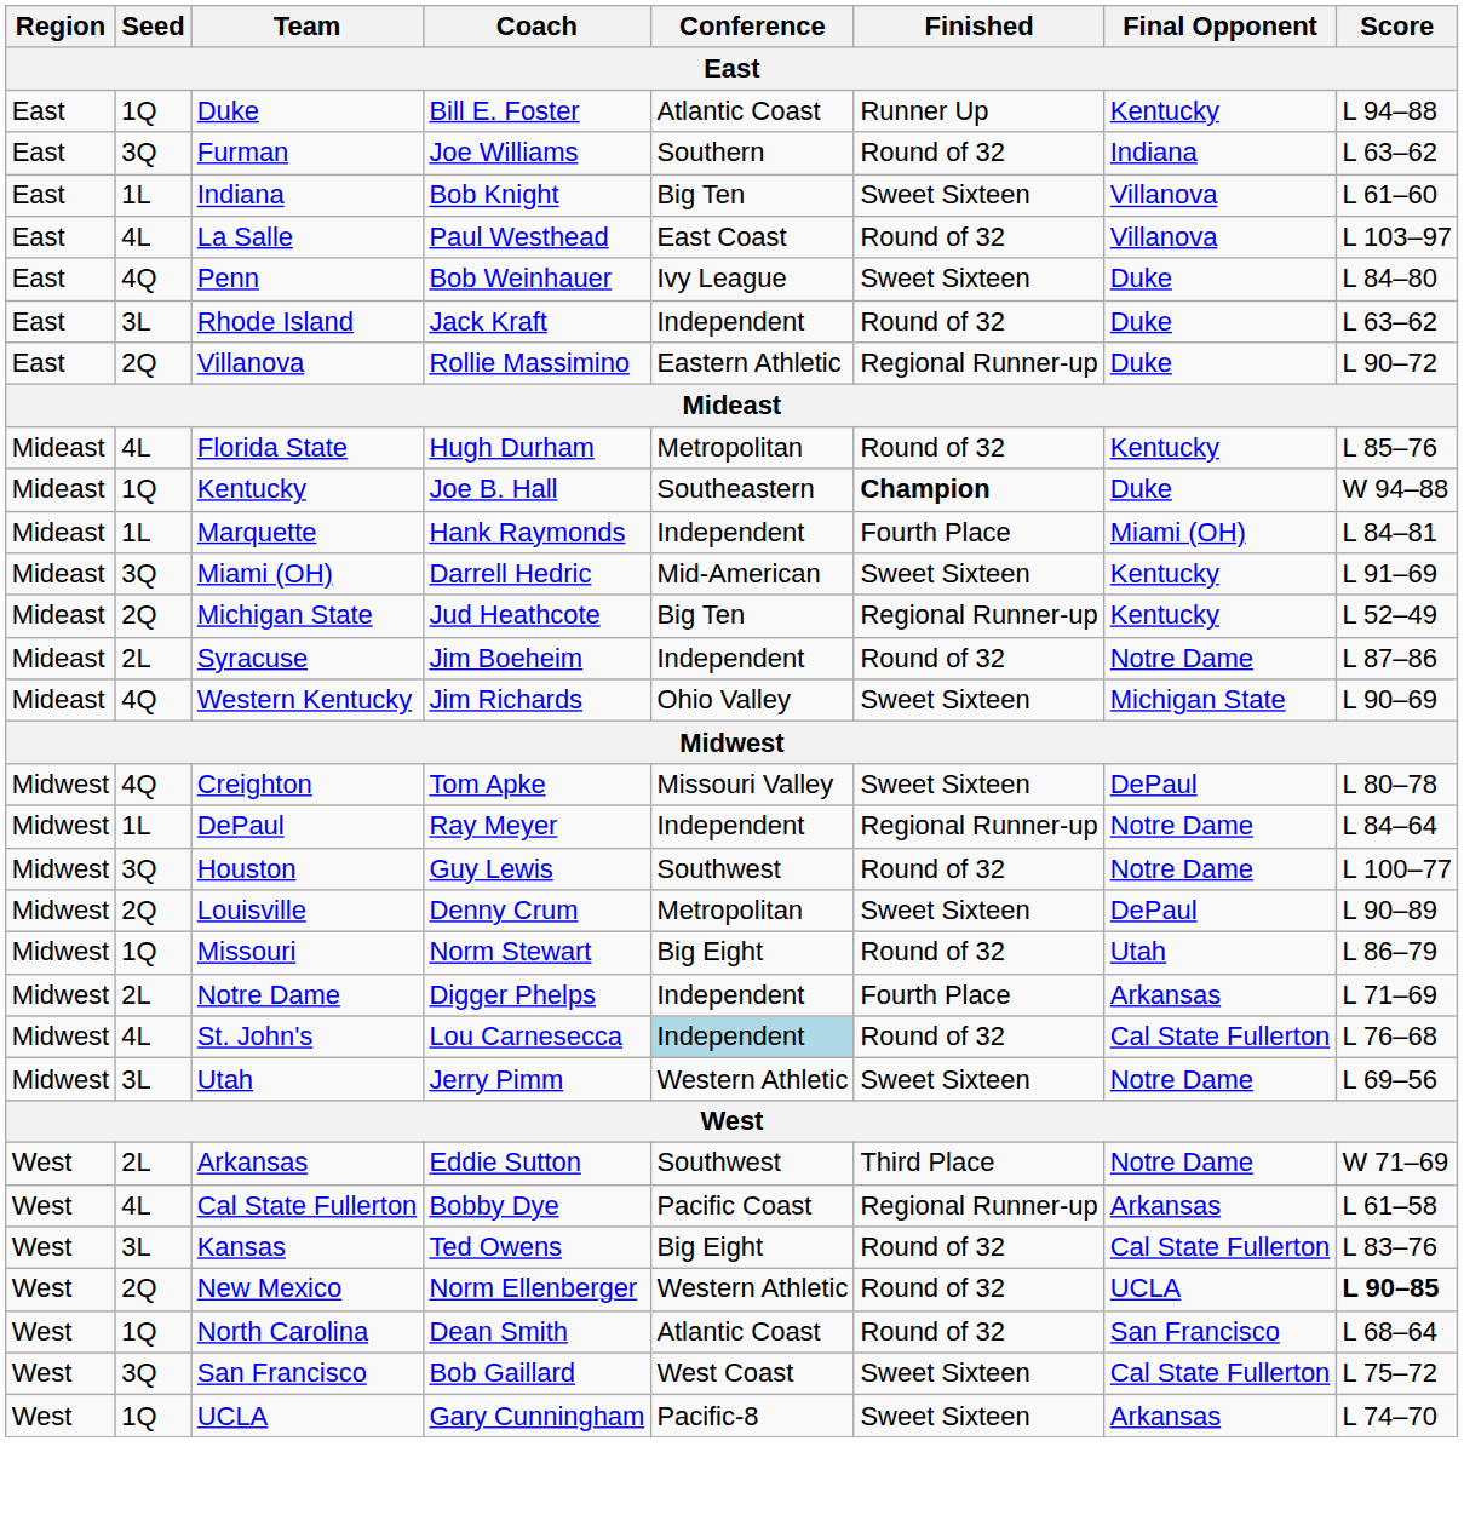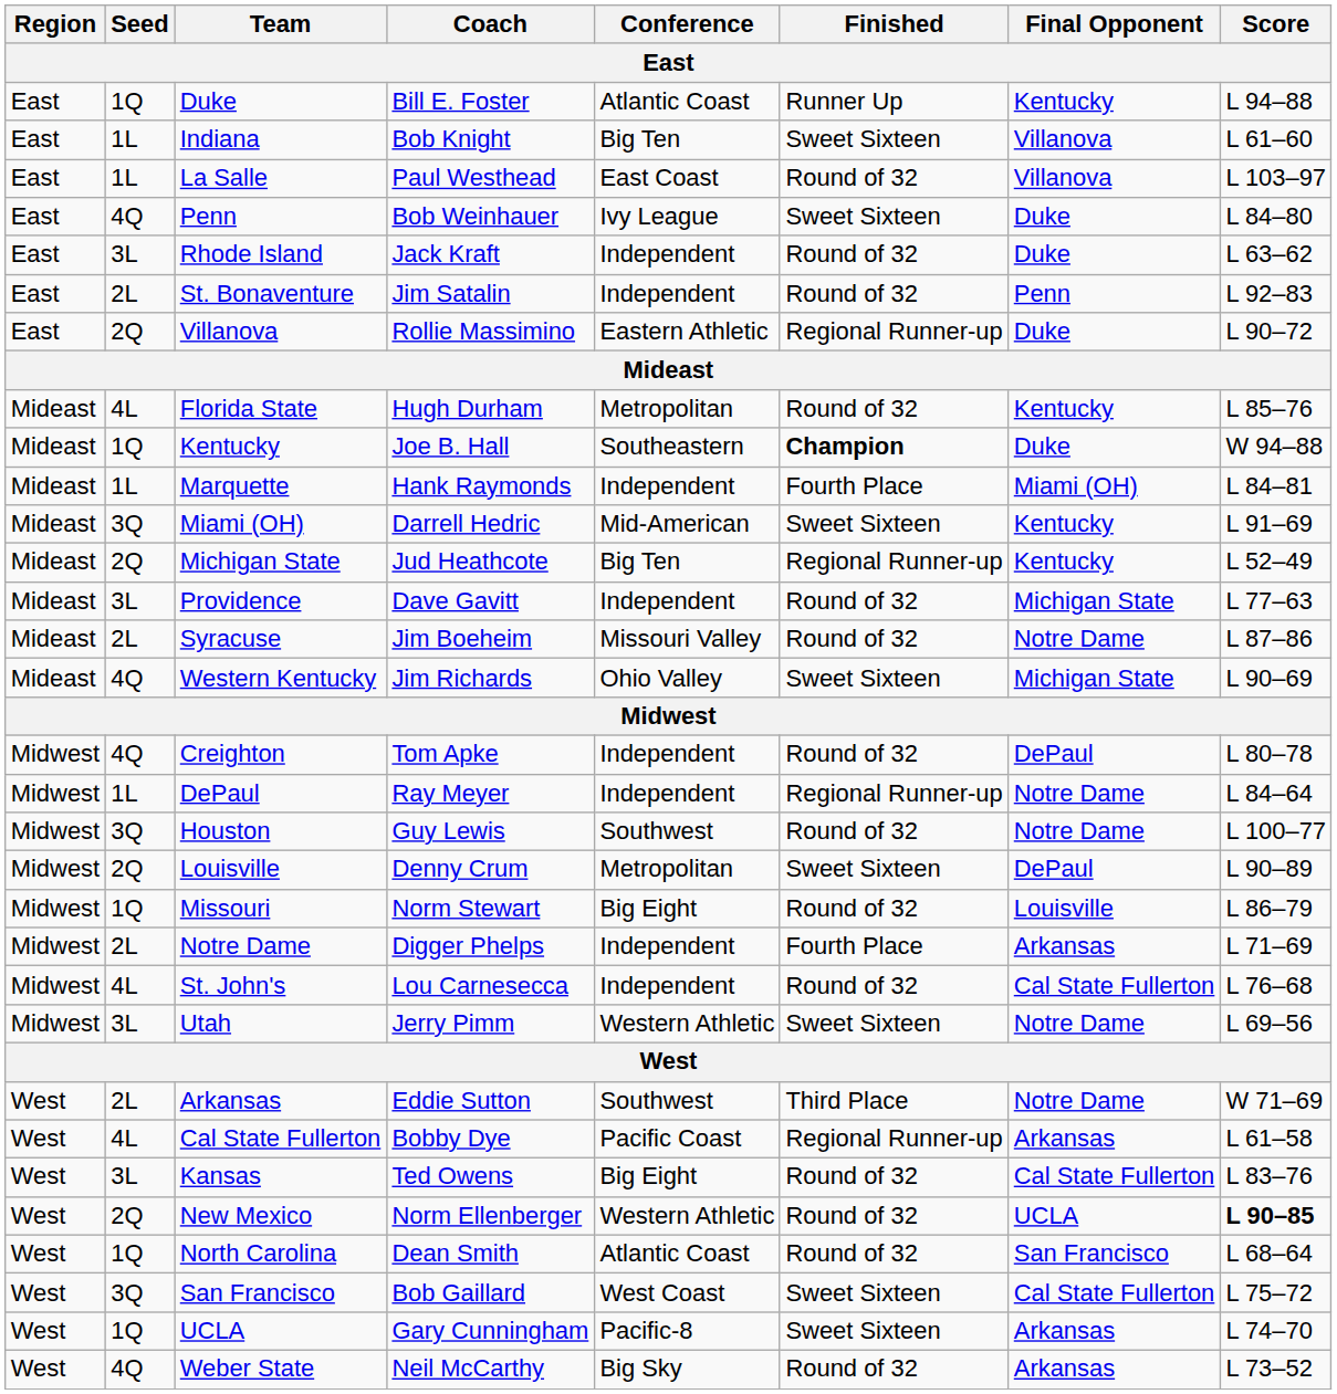 <table class=wikitable>
 <tr>
 <th>Region</th>
 <th>Seed</th>
 <th>Team</th>
 <th>Coach</th>
 <th>Conference</th>
 <th>Finished</th>
 <th>Final Opponent</th>
 <th>Score</th>
 </tr>
 <tr>
 <th colspan=8>East</th>
 </tr>
 <tr>
 <td>East</td>
 <td>1Q</td>
 <td><a href='#'>Duke</a></td>
 <td><a href='#'>Bill E. Foster</a></td>
 <td>Atlantic Coast</td>
 <td>Runner Up</td>
 <td><a href='#'>Kentucky</a></td>
 <td>L 94–88</td>
 </tr>
 <tr>
 <td>East</td>
-<td>3Q</td>
-<td><a href='#'>Furman</a></td>
-<td><a href='#'>Joe Williams</a></td>
-<td>Southern</td>
-<td>Round of 32</td>
-<td><a href='#'>Indiana</a></td>
-<td>L 63–62</td>
-</tr>
-<tr>
-<td>East</td>
 <td>1L</td>
 <td><a href='#'>Indiana</a></td>
 <td><a href='#'>Bob Knight</a></td>
 <td>Big Ten</td>
 <td>Sweet Sixteen</td>
 <td><a href='#'>Villanova</a></td>
 <td>L 61–60</td>
 </tr>
 <tr>
 <td>East</td>
-<td>4L</td>
+<td>1L</td>
 <td><a href='#'>La Salle</a></td>
 <td><a href='#'>Paul Westhead</a></td>
 <td>East Coast</td>
 <td>Round of 32</td>
 <td><a href='#'>Villanova</a></td>
 <td>L 103–97</td>
 </tr>
 <tr>
 <td>East</td>
 <td>4Q</td>
 <td><a href='#'>Penn</a></td>
 <td><a href='#'>Bob Weinhauer</a></td>
 <td>Ivy League</td>
 <td>Sweet Sixteen</td>
 <td><a href='#'>Duke</a></td>
 <td>L 84–80</td>
 </tr>
 <tr>
 <td>East</td>
 <td>3L</td>
 <td><a href='#'>Rhode Island</a></td>
 <td><a href='#'>Jack Kraft</a></td>
 <td>Independent</td>
 <td>Round of 32</td>
 <td><a href='#'>Duke</a></td>
 <td>L 63–62</td>
+</tr>
+<tr>
+<td>East</td>
+<td>2L</td>
+<td><a href='#'>St. Bonaventure</a></td>
+<td><a href='#'>Jim Satalin</a></td>
+<td>Independent</td>
+<td>Round of 32</td>
+<td><a href='#'>Penn</a></td>
+<td>L 92–83</td>
 </tr>
 <tr>
 <td>East</td>
 <td>2Q</td>
 <td><a href='#'>Villanova</a></td>
 <td><a href='#'>Rollie Massimino</a></td>
 <td>Eastern Athletic</td>
 <td>Regional Runner-up</td>
 <td><a href='#'>Duke</a></td>
 <td>L 90–72</td>
 </tr>
 <tr>
 <th colspan=8>Mideast</th>
 </tr>
 <tr>
 <td>Mideast</td>
 <td>4L</td>
 <td><a href='#'>Florida State</a></td>
 <td><a href='#'>Hugh Durham</a></td>
 <td>Metropolitan</td>
 <td>Round of 32</td>
 <td><a href='#'>Kentucky</a></td>
 <td>L 85–76</td>
 </tr>
 <tr>
 <td>Mideast</td>
 <td>1Q</td>
 <td><a href='#'>Kentucky</a></td>
 <td><a href='#'>Joe B. Hall</a></td>
 <td>Southeastern</td>
 <td><strong>Champion</strong></td>
 <td><a href='#'>Duke</a></td>
 <td>W 94–88</td>
 </tr>
 <tr>
 <td>Mideast</td>
 <td>1L</td>
 <td><a href='#'>Marquette</a></td>
 <td><a href='#'>Hank Raymonds</a></td>
 <td>Independent</td>
 <td>Fourth Place</td>
 <td><a href='#'>Miami (OH)</a></td>
 <td>L 84–81</td>
 </tr>
 <tr>
 <td>Mideast</td>
 <td>3Q</td>
 <td><a href='#'>Miami (OH)</a></td>
 <td><a href='#'>Darrell Hedric</a></td>
 <td>Mid-American</td>
 <td>Sweet Sixteen</td>
 <td><a href='#'>Kentucky</a></td>
 <td>L 91–69</td>
 </tr>
 <tr>
 <td>Mideast</td>
 <td>2Q</td>
 <td><a href='#'>Michigan State</a></td>
 <td><a href='#'>Jud Heathcote</a></td>
 <td>Big Ten</td>
 <td>Regional Runner-up</td>
 <td><a href='#'>Kentucky</a></td>
 <td>L 52–49</td>
 </tr>
 <tr>
 <td>Mideast</td>
+<td>3L</td>
+<td><a href='#'>Providence</a></td>
+<td><a href='#'>Dave Gavitt</a></td>
+<td>Independent</td>
+<td>Round of 32</td>
+<td><a href='#'>Michigan State</a></td>
+<td>L 77–63</td>
+</tr>
+<tr>
+<td>Mideast</td>
 <td>2L</td>
 <td><a href='#'>Syracuse</a></td>
 <td><a href='#'>Jim Boeheim</a></td>
-<td>Independent</td>
+<td>Missouri Valley</td>
 <td>Round of 32</td>
 <td><a href='#'>Notre Dame</a></td>
 <td>L 87–86</td>
 </tr>
 <tr>
 <td>Mideast</td>
 <td>4Q</td>
 <td><a href='#'>Western Kentucky</a></td>
 <td><a href='#'>Jim Richards</a></td>
 <td>Ohio Valley</td>
 <td>Sweet Sixteen</td>
 <td><a href='#'>Michigan State</a></td>
 <td>L 90–69</td>
 </tr>
 <tr>
 <th colspan=8>Midwest</th>
 </tr>
 <tr>
 <td>Midwest</td>
 <td>4Q</td>
 <td><a href='#'>Creighton</a></td>
 <td><a href='#'>Tom Apke</a></td>
-<td>Missouri Valley</td>
-<td>Sweet Sixteen</td>
+<td>Independent</td>
+<td>Round of 32</td>
 <td><a href='#'>DePaul</a></td>
 <td>L 80–78</td>
 </tr>
 <tr>
 <td>Midwest</td>
 <td>1L</td>
 <td><a href='#'>DePaul</a></td>
 <td><a href='#'>Ray Meyer</a></td>
 <td>Independent</td>
 <td>Regional Runner-up</td>
 <td><a href='#'>Notre Dame</a></td>
 <td>L 84–64</td>
 </tr>
 <tr>
 <td>Midwest</td>
 <td>3Q</td>
 <td><a href='#'>Houston</a></td>
 <td><a href='#'>Guy Lewis</a></td>
 <td>Southwest</td>
 <td>Round of 32</td>
 <td><a href='#'>Notre Dame</a></td>
 <td>L 100–77</td>
 </tr>
 <tr>
 <td>Midwest</td>
 <td>2Q</td>
 <td><a href='#'>Louisville</a></td>
 <td><a href='#'>Denny Crum</a></td>
 <td>Metropolitan</td>
 <td>Sweet Sixteen</td>
 <td><a href='#'>DePaul</a></td>
 <td>L 90–89</td>
 </tr>
 <tr>
 <td>Midwest</td>
 <td>1Q</td>
 <td><a href='#'>Missouri</a></td>
 <td><a href='#'>Norm Stewart</a></td>
 <td>Big Eight</td>
 <td>Round of 32</td>
-<td><a href='#'>Utah</a></td>
+<td><a href='#'>Louisville</a></td>
 <td>L 86–79</td>
 </tr>
 <tr>
 <td>Midwest</td>
 <td>2L</td>
 <td><a href='#'>Notre Dame</a></td>
 <td><a href='#'>Digger Phelps</a></td>
 <td>Independent</td>
 <td>Fourth Place</td>
 <td><a href='#'>Arkansas</a></td>
 <td>L 71–69</td>
 </tr>
 <tr>
 <td>Midwest</td>
 <td>4L</td>
 <td><a href='#'>St. John's</a></td>
 <td><a href='#'>Lou Carnesecca</a></td>
-<td style="background: lightblue;">Independent</td>
+<td>Independent</td>
 <td>Round of 32</td>
 <td><a href='#'>Cal State Fullerton</a></td>
 <td>L 76–68</td>
 </tr>
 <tr>
 <td>Midwest</td>
 <td>3L</td>
 <td><a href='#'>Utah</a></td>
 <td><a href='#'>Jerry Pimm</a></td>
 <td>Western Athletic</td>
 <td>Sweet Sixteen</td>
 <td><a href='#'>Notre Dame</a></td>
 <td>L 69–56</td>
 </tr>
 <tr>
 <th colspan=8>West</th>
 </tr>
 <tr>
 <td>West</td>
 <td>2L</td>
 <td><a href='#'>Arkansas</a></td>
 <td><a href='#'>Eddie Sutton</a></td>
 <td>Southwest</td>
 <td>Third Place</td>
 <td><a href='#'>Notre Dame</a></td>
 <td>W 71–69</td>
 </tr>
 <tr>
 <td>West</td>
 <td>4L</td>
 <td><a href='#'>Cal State Fullerton</a></td>
 <td><a href='#'>Bobby Dye</a></td>
 <td>Pacific Coast</td>
 <td>Regional Runner-up</td>
 <td><a href='#'>Arkansas</a></td>
 <td>L 61–58</td>
 </tr>
 <tr>
 <td>West</td>
 <td>3L</td>
 <td><a href='#'>Kansas</a></td>
 <td><a href='#'>Ted Owens</a></td>
 <td>Big Eight</td>
 <td>Round of 32</td>
 <td><a href='#'>Cal State Fullerton</a></td>
 <td>L 83–76</td>
 </tr>
 <tr>
 <td>West</td>
 <td>2Q</td>
 <td><a href='#'>New Mexico</a></td>
 <td><a href='#'>Norm Ellenberger</a></td>
 <td>Western Athletic</td>
 <td>Round of 32</td>
 <td><a href='#'>UCLA</a></td>
 <td><strong>L 90–85</strong></td>
 </tr>
 <tr>
 <td>West</td>
 <td>1Q</td>
 <td><a href='#'>North Carolina</a></td>
 <td><a href='#'>Dean Smith</a></td>
 <td>Atlantic Coast</td>
 <td>Round of 32</td>
 <td><a href='#'>San Francisco</a></td>
 <td>L 68–64</td>
 </tr>
 <tr>
 <td>West</td>
 <td>3Q</td>
 <td><a href='#'>San Francisco</a></td>
 <td><a href='#'>Bob Gaillard</a></td>
 <td>West Coast</td>
 <td>Sweet Sixteen</td>
 <td><a href='#'>Cal State Fullerton</a></td>
 <td>L 75–72</td>
 </tr>
 <tr>
 <td>West</td>
 <td>1Q</td>
 <td><a href='#'>UCLA</a></td>
 <td><a href='#'>Gary Cunningham</a></td>
 <td>Pacific-8</td>
 <td>Sweet Sixteen</td>
 <td><a href='#'>Arkansas</a></td>
 <td>L 74–70</td>
 </tr>
 <tr>
+<td>West</td>
+<td>4Q</td>
+<td><a href='#'>Weber State</a></td>
+<td><a href='#'>Neil McCarthy</a></td>
+<td>Big Sky</td>
+<td>Round of 32</td>
+<td><a href='#'>Arkansas</a></td>
+<td>L 73–52</td>
+</tr>
+<tr>
 </tr>
 </table>
